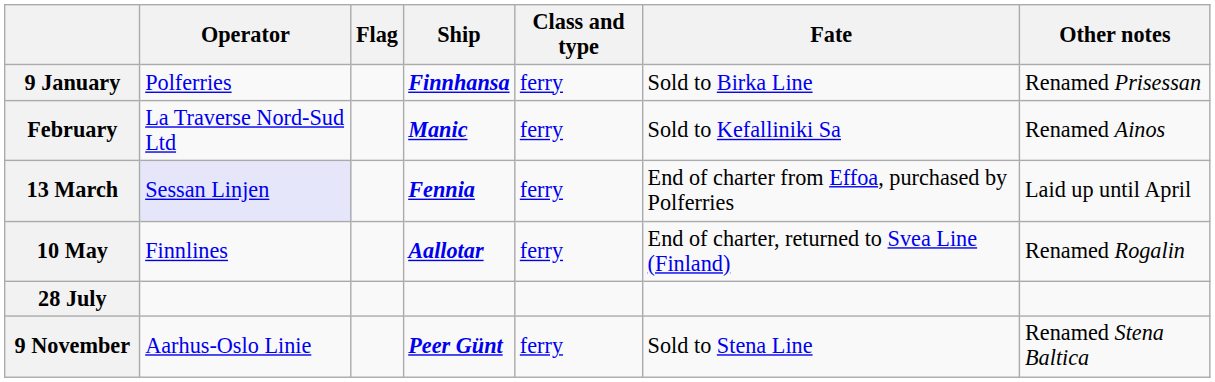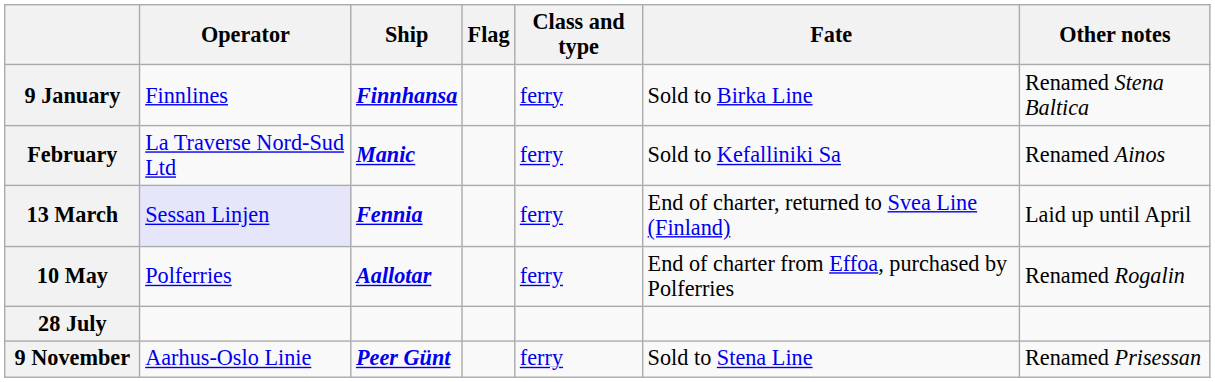 <table class="wikitable">
 <tr>
 <th width="90"></th>
 <th>Operator</th>
+<th>Ship</th>
 <th>Flag</th>
-<th>Ship</th>
 <th>Class and type</th>
 <th>Fate</th>
 <th>Other notes</th>
 </tr>
 <tr ---->
 <th>9 January</th>
-<td><a href='#'>Polferries</a></td>
+<td><a href='#'>Finnlines</a></td>
+<td><strong><em><a href='#'>Finnhansa</a></em></strong></td>
 <td></td>
-<td><strong><em><a href='#'>Finnhansa</a></em></strong></td>
 <td><a href='#'>ferry</a></td>
 <td>Sold to <a href='#'>Birka Line</a></td>
-<td>Renamed <em>Prisessan</em></td>
+<td>Renamed <em>Stena Baltica</em></td>
 </tr>
 <tr ---->
 <th>February</th>
 <td><a href='#'>La Traverse Nord-Sud Ltd</a></td>
+<td><strong><em><a href='#'>Manic</a></em></strong></td>
 <td></td>
-<td><strong><em><a href='#'>Manic</a></em></strong></td>
 <td><a href='#'>ferry</a></td>
 <td>Sold to <a href='#'>Kefalliniki Sa</a></td>
 <td>Renamed <em>Ainos</em></td>
 </tr>
 <tr ---->
 <th>13 March</th>
 <td style="background: lavender;"><a href='#'>Sessan Linjen</a></td>
+<td><strong><em><a href='#'>Fennia</a></em></strong></td>
 <td></td>
-<td><strong><em><a href='#'>Fennia</a></em></strong></td>
 <td><a href='#'>ferry</a></td>
-<td>End of charter from <a href='#'>Effoa</a>, purchased by Polferries</td>
+<td>End of charter, returned to <a href='#'>Svea Line (Finland)</a></td>
 <td>Laid up until April</td>
 </tr>
 <tr ---->
 <th>10 May</th>
-<td><a href='#'>Finnlines</a></td>
+<td><a href='#'>Polferries</a></td>
+<td><strong><em><a href='#'>Aallotar</a></em></strong></td>
 <td></td>
-<td><strong><em><a href='#'>Aallotar</a></em></strong></td>
 <td><a href='#'>ferry</a></td>
-<td>End of charter, returned to <a href='#'>Svea Line (Finland)</a></td>
+<td>End of charter from <a href='#'>Effoa</a>, purchased by Polferries</td>
 <td>Renamed <em>Rogalin</em></td>
 </tr>
 <tr ---->
 <th>28 July</th>
 <td></td>
+<td><strong></strong></td>
 <td></td>
-<td><strong></strong></td>
 <td></td>
 <td></td>
 <td></td>
 </tr>
 <tr ---->
 <th>9 November</th>
 <td><a href='#'>Aarhus-Oslo Linie</a></td>
+<td><strong><em><a href='#'>Peer Günt</a></em></strong></td>
 <td></td>
-<td><strong><em><a href='#'>Peer Günt</a></em></strong></td>
 <td><a href='#'>ferry</a></td>
 <td>Sold to <a href='#'>Stena Line</a></td>
-<td>Renamed <em>Stena Baltica</em></td>
+<td>Renamed <em>Prisessan</em></td>
 </tr>
 </table>
